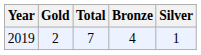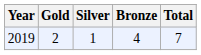 <table class="sortable wikitable" style="font-size: 90%;">
 <tr>
 <th>Year</th>
 <th>Gold</th>
+<th>Silver</th>
+<th>Bronze</th>
 <th>Total</th>
-<th>Bronze</th>
-<th>Silver</th>
 </tr>
 <tr style="background:#ECF2FF">
 <td align="center">2019</td>
 <td align="center">2</td>
+<td align="center">1</td>
+<td align="center">4</td>
 <td align="center">7</td>
-<td align="center">4</td>
-<td align="center">1</td>
 </tr>
 </table>
